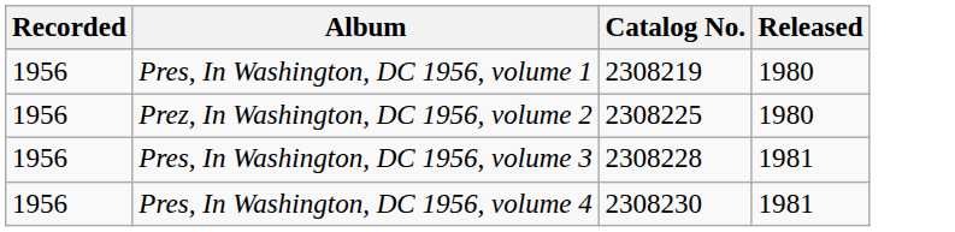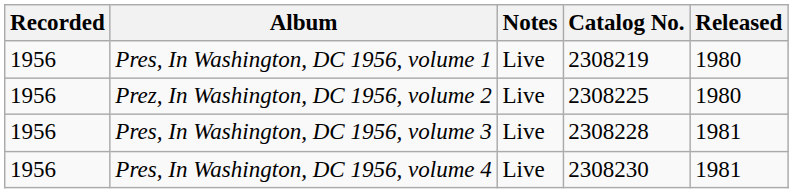 <table class="wikitable sortable">
 <tr>
 <th>Recorded</th>
 <th>Album</th>
+<th>Notes</th>
 <th>Catalog No.</th>
 <th>Released</th>
 </tr>
 <tr>
 <td>1956</td>
 <td><em>Pres, In Washington, DC 1956, volume 1</em></td>
+<td>Live</td>
 <td>2308219</td>
 <td>1980</td>
 </tr>
 <tr>
 <td>1956</td>
 <td><em>Prez, In Washington, DC 1956, volume 2</em></td>
+<td>Live</td>
 <td>2308225</td>
 <td>1980</td>
 </tr>
 <tr>
 <td>1956</td>
 <td><em>Pres, In Washington, DC 1956, volume 3</em></td>
+<td>Live</td>
 <td>2308228</td>
 <td>1981</td>
 </tr>
 <tr>
 <td>1956</td>
 <td><em>Pres, In Washington, DC 1956, volume 4</em></td>
+<td>Live</td>
 <td>2308230</td>
 <td>1981</td>
 </tr>
 </table>
